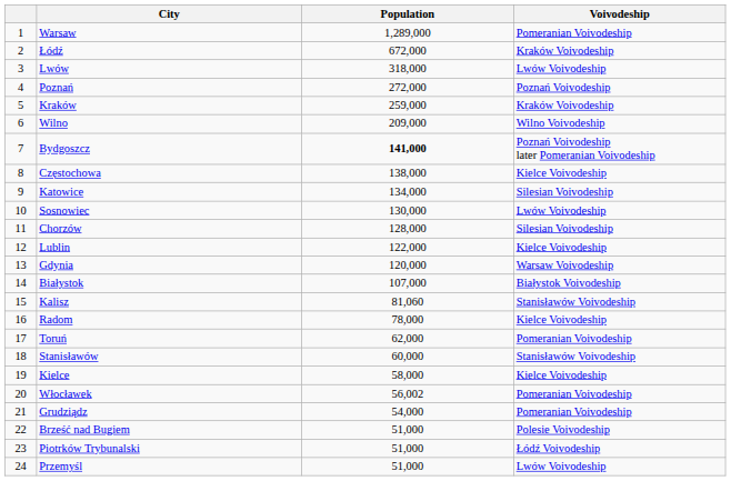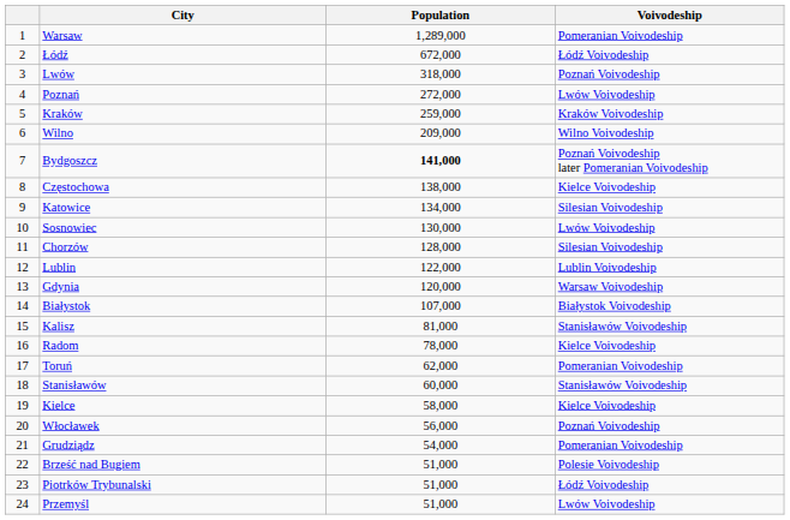 <table class="wikitable">
 <tr>
 <th width=3%></th>
 <th width=25%>City</th>
 <th width=20%>Population</th>
 <th width=20%>Voivodeship</th>
 </tr>
 <tr>
 <td align=center>1</td>
 <td align=left> <a href='#'>Warsaw</a></td>
 <td align=center>1,289,000</td>
 <td align="left"><a href='#'>Pomeranian Voivodeship</a></td>
 </tr>
 <tr>
 <td align=center>2</td>
 <td align=left> <a href='#'>Łódź</a></td>
 <td align=center>672,000</td>
-<td align=left><a href='#'>Kraków Voivodeship</a></td>
+<td align=left><a href='#'>Łódź Voivodeship</a></td>
 </tr>
 <tr>
 <td align=center>3</td>
 <td align=left> <a href='#'>Lwów</a></td>
 <td align=center>318,000</td>
-<td align=left><a href='#'>Lwów Voivodeship</a></td>
+<td align=left><a href='#'>Poznań Voivodeship</a></td>
 </tr>
 <tr>
 <td align=center>4</td>
 <td align=left> <a href='#'>Poznań</a></td>
 <td align=center>272,000</td>
-<td align=left><a href='#'>Poznań Voivodeship</a></td>
+<td align=left><a href='#'>Lwów Voivodeship</a></td>
 </tr>
 <tr>
 <td align=center>5</td>
 <td align=left> <a href='#'>Kraków</a></td>
 <td align=center>259,000</td>
 <td align=left><a href='#'>Kraków Voivodeship</a></td>
 </tr>
 <tr>
 <td align=center>6</td>
 <td align=left> <a href='#'>Wilno</a></td>
 <td align="center">209,000</td>
 <td align=left><a href='#'>Wilno Voivodeship</a></td>
 </tr>
 <tr>
 <td align=center>7</td>
 <td align=left> <a href='#'>Bydgoszcz</a></td>
 <td align=center><strong>141,000</strong></td>
 <td align=left><a href='#'>Poznań Voivodeship</a><br>later <a href='#'>Pomeranian Voivodeship</a></td>
 </tr>
 <tr>
 <td align=center>8</td>
 <td align=left> <a href='#'>Częstochowa</a></td>
 <td align=center>138,000</td>
 <td align=left><a href='#'>Kielce Voivodeship</a></td>
 </tr>
 <tr>
 <td align=center>9</td>
 <td align=left> <a href='#'>Katowice</a></td>
 <td align=center>134,000</td>
 <td align=left><a href='#'>Silesian Voivodeship</a></td>
 </tr>
 <tr>
 <td align=center>10</td>
 <td align=left> <a href='#'>Sosnowiec</a></td>
 <td align=center>130,000</td>
 <td align=left><a href='#'>Lwów Voivodeship</a></td>
 </tr>
 <tr>
 <td align="center">11</td>
 <td align="left"> <a href='#'>Chorzów</a></td>
 <td align="center">128,000</td>
 <td align="left"><a href='#'>Silesian Voivodeship</a></td>
 </tr>
 <tr>
 <td align="center">12</td>
 <td align="left"> <a href='#'>Lublin</a></td>
 <td align="center">122,000</td>
-<td align=left><a href='#'>Kielce Voivodeship</a></td>
+<td align="left"><a href='#'>Lublin Voivodeship</a></td>
 </tr>
 <tr>
 <td align="center">13</td>
 <td align="left"> <a href='#'>Gdynia</a></td>
 <td align="center">120,000</td>
 <td align=left><a href='#'>Warsaw Voivodeship</a></td>
 </tr>
 <tr>
 <td align=center>14</td>
 <td align=left> <a href='#'>Białystok</a></td>
 <td align=center>107,000</td>
 <td align=left><a href='#'>Białystok Voivodeship</a></td>
 </tr>
 <tr>
 <td align=center>15</td>
 <td align=left> <a href='#'>Kalisz</a></td>
-<td align=center>81,060</td>
+<td align=center>81,000</td>
 <td align=left><a href='#'>Stanisławów Voivodeship</a></td>
 </tr>
 <tr>
 <td align=center>16</td>
 <td align=left> <a href='#'>Radom</a></td>
 <td align=center>78,000</td>
 <td align=left><a href='#'>Kielce Voivodeship</a></td>
 </tr>
 <tr>
 <td align=center>17</td>
 <td align=left> <a href='#'>Toruń</a></td>
 <td align=center>62,000</td>
 <td align=left><a href='#'>Pomeranian Voivodeship</a></td>
 </tr>
 <tr>
 <td align=center>18</td>
 <td align=left> <a href='#'>Stanisławów</a></td>
 <td align=center>60,000</td>
 <td align=left><a href='#'>Stanisławów Voivodeship</a></td>
 </tr>
 <tr>
 <td align=center>19</td>
 <td align=left> <a href='#'>Kielce</a></td>
 <td align=center>58,000</td>
 <td align=left><a href='#'>Kielce Voivodeship</a></td>
 </tr>
 <tr>
 <td align=center>20</td>
 <td align=left> <a href='#'>Włocławek</a></td>
-<td align=center>56,002</td>
-<td align=left><a href='#'>Pomeranian Voivodeship</a></td>
+<td align=center>56,000</td>
+<td align=left><a href='#'>Poznań Voivodeship</a></td>
 </tr>
 <tr>
 <td align="center">21</td>
 <td align=left> <a href='#'>Grudziądz</a></td>
 <td align=center>54,000</td>
 <td align=left><a href='#'>Pomeranian Voivodeship</a></td>
 </tr>
 <tr>
 <td align="center">22</td>
 <td align=left> <a href='#'>Brześć nad Bugiem</a></td>
 <td align=center>51,000</td>
 <td align=left><a href='#'>Polesie Voivodeship</a></td>
 </tr>
 <tr>
 <td align="center">23</td>
 <td align=left> <a href='#'>Piotrków Trybunalski</a></td>
 <td align=center>51,000</td>
 <td align=left><a href='#'>Łódź Voivodeship</a></td>
 </tr>
 <tr>
 <td align="center">24</td>
 <td align=left> <a href='#'>Przemyśl</a></td>
 <td align=center>51,000</td>
 <td align=left><a href='#'>Lwów Voivodeship</a></td>
 </tr>
 </table>
